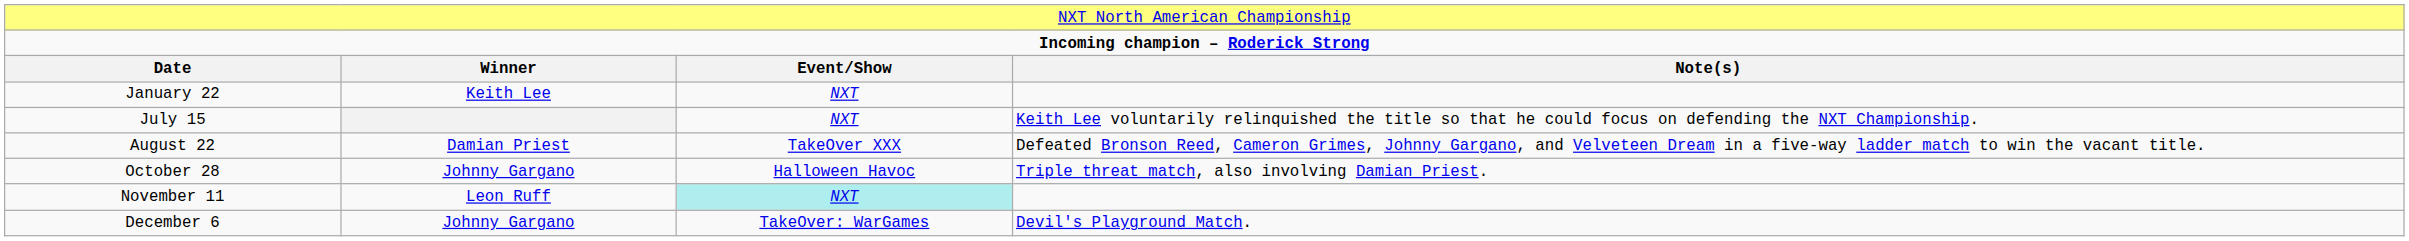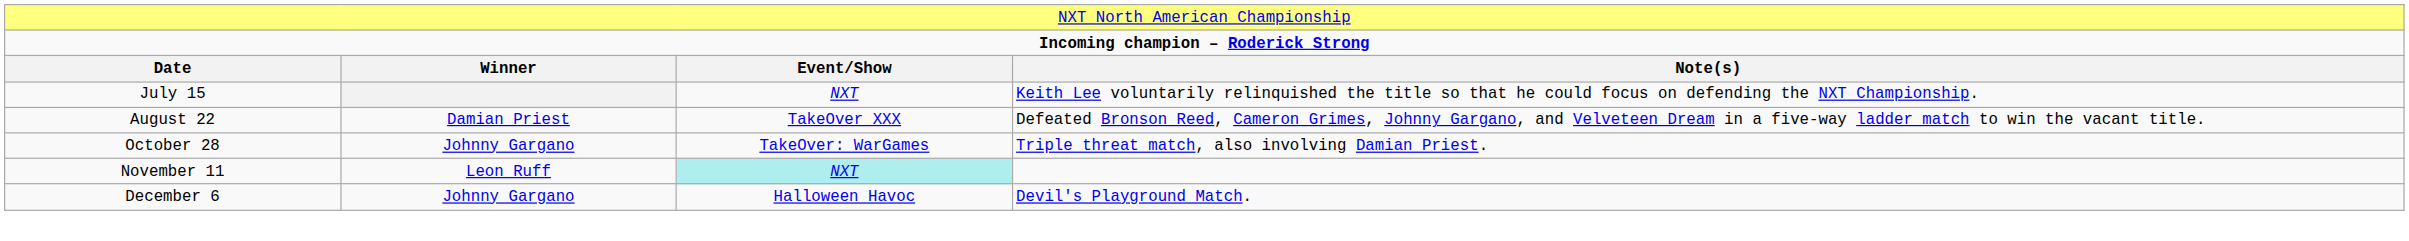 <table class="wikitable" style="text-align:center; width:100%;">
 <tr style="background:#FFFF80;">
 <td colspan="4" style="text-align: center;"><a href='#'>NXT North American Championship</a></td>
 </tr>
 <tr>
 <td colspan="4" style="text-align: center;"><strong>Incoming champion – <a href='#'>Roderick Strong</a></strong></td>
 </tr>
 <tr>
 <th width=14%>Date</th>
 <th width=14%>Winner</th>
 <th width=14%>Event/Show</th>
 <th width=58%>Note(s)</th>
-</tr>
-<tr>
-<td>January 22</td>
-<td><a href='#'>Keith Lee</a></td>
-<td><em><a href='#'>NXT</a></em></td>
-<td></td>
 </tr>
 <tr>
 <td>July 15<br></td>
 <th></th>
 <td><em><a href='#'>NXT</a></em></td>
 <td style="text-align: left;"><a href='#'>Keith Lee</a> voluntarily relinquished the title so that he could focus on defending the <a href='#'>NXT Championship</a>.</td>
 </tr>
 <tr>
 <td>August 22</td>
 <td><a href='#'>Damian Priest</a></td>
 <td><a href='#'>TakeOver XXX</a></td>
 <td style="text-align: left;">Defeated <a href='#'>Bronson Reed</a>, <a href='#'>Cameron Grimes</a>, <a href='#'>Johnny Gargano</a>, and <a href='#'>Velveteen Dream</a> in a five-way <a href='#'>ladder match</a> to win the vacant title.</td>
 </tr>
 <tr>
 <td>October 28</td>
 <td><a href='#'>Johnny Gargano</a></td>
-<td><a href='#'>Halloween Havoc</a></td>
+<td><a href='#'>TakeOver: WarGames</a></td>
 <td style="text-align: left;"><a href='#'>Triple threat match</a>, also involving <a href='#'>Damian Priest</a>.</td>
 </tr>
 <tr>
 <td>November 11</td>
 <td><a href='#'>Leon Ruff</a></td>
 <td style="background: paleturquoise;"><em><a href='#'>NXT</a></em></td>
 <td></td>
 </tr>
 <tr>
 <td>December 6</td>
 <td><a href='#'>Johnny Gargano</a></td>
-<td><a href='#'>TakeOver: WarGames</a></td>
+<td><a href='#'>Halloween Havoc</a></td>
 <td style="text-align: left;"><a href='#'>Devil's Playground Match</a>.</td>
 </tr>
 </table>
